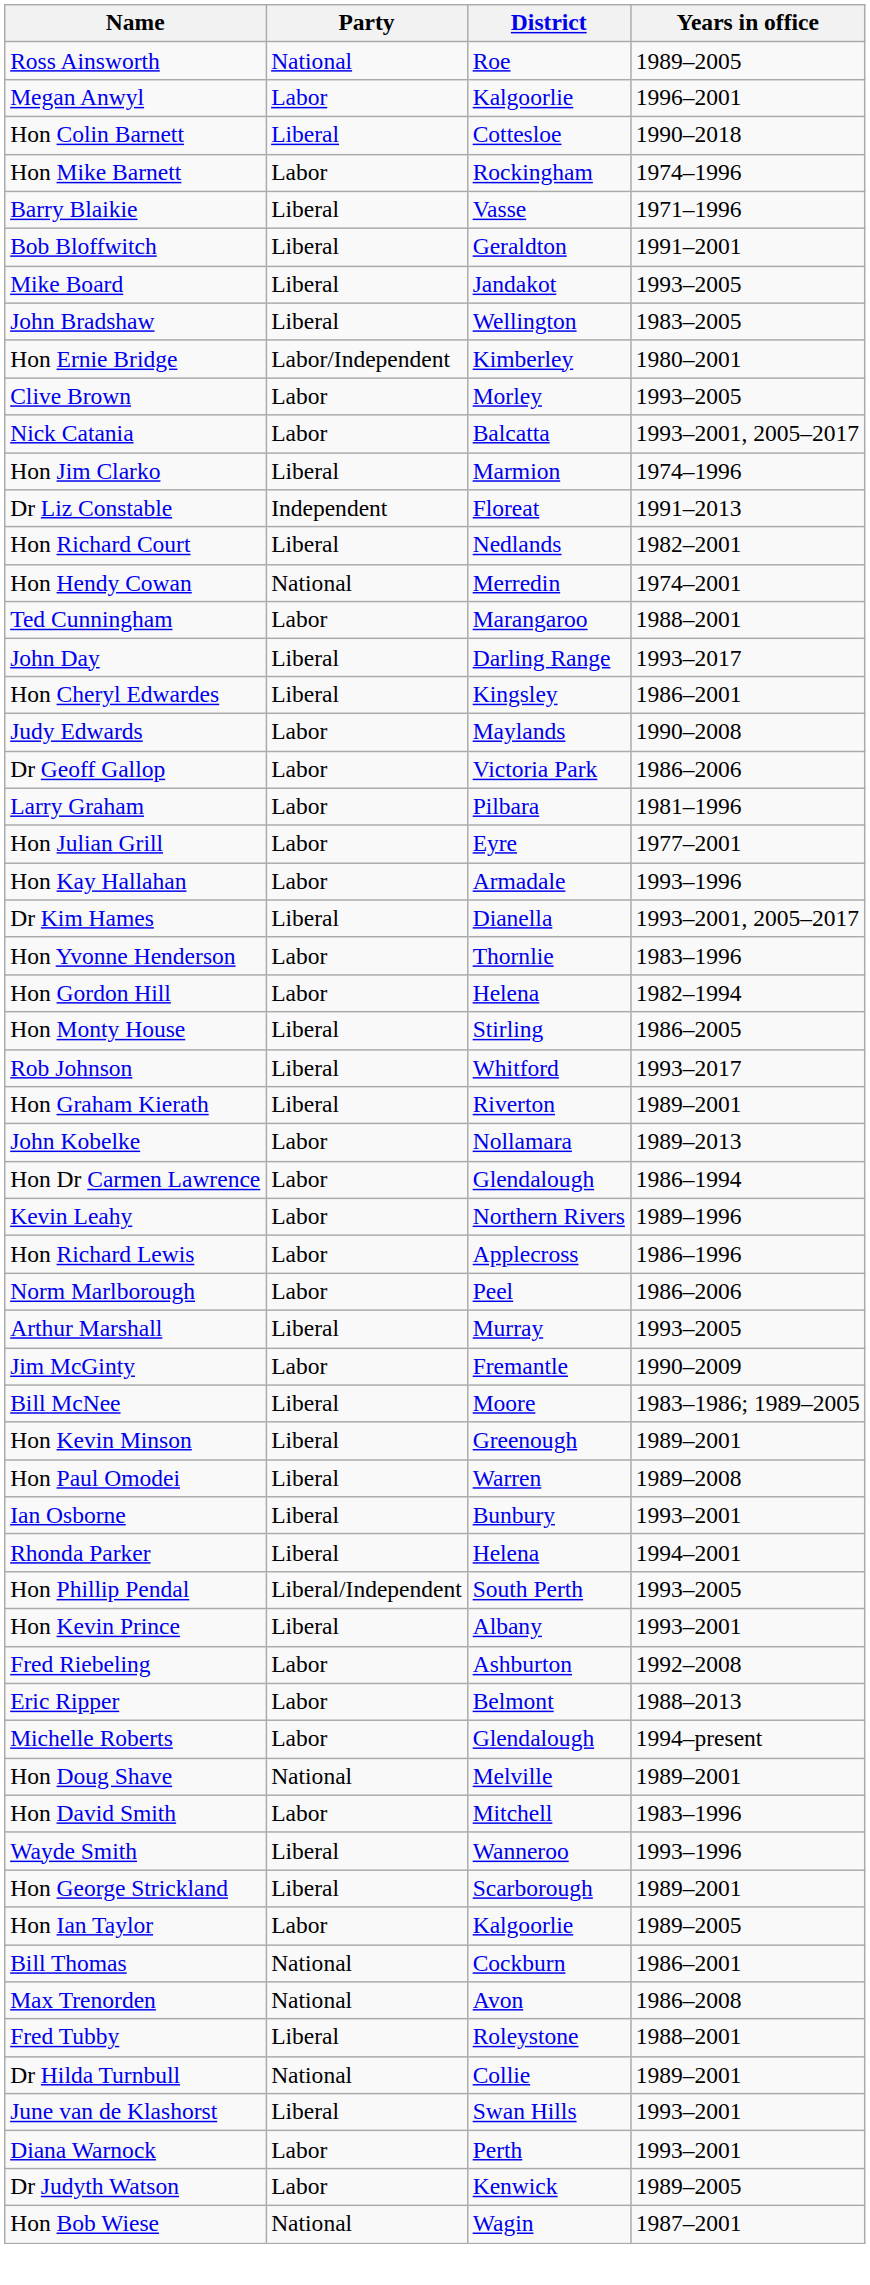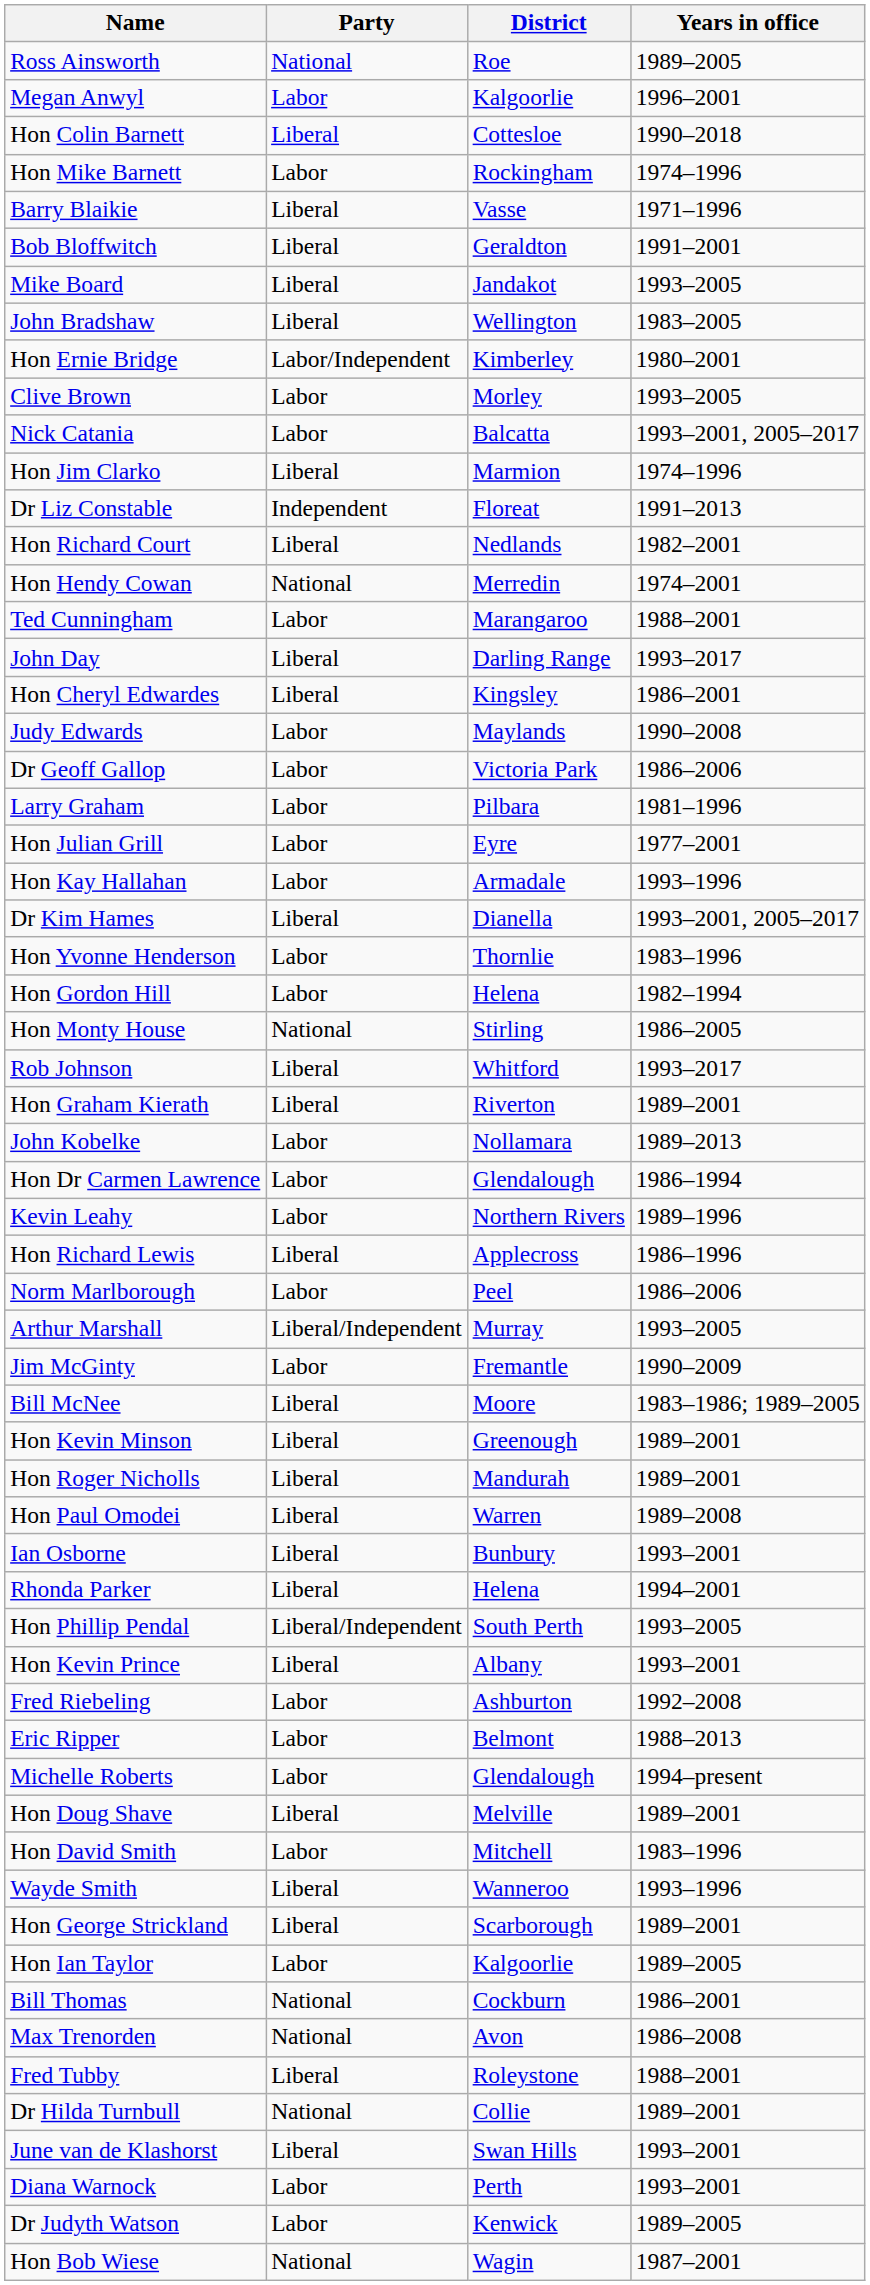 <table class="wikitable sortable">
 <tr>
 <th><strong>Name</strong></th>
 <th><strong>Party</strong></th>
 <th><strong><a href='#'>District</a></strong></th>
 <th><strong>Years in office</strong></th>
 </tr>
 <tr>
 <td><a href='#'>Ross Ainsworth</a></td>
 <td><a href='#'>National</a></td>
 <td><a href='#'>Roe</a></td>
 <td>1989–2005</td>
 </tr>
 <tr>
 <td><a href='#'>Megan Anwyl</a></td>
 <td><a href='#'>Labor</a></td>
 <td><a href='#'>Kalgoorlie</a></td>
 <td>1996–2001</td>
 </tr>
 <tr>
 <td>Hon <a href='#'>Colin Barnett</a></td>
 <td><a href='#'>Liberal</a></td>
 <td><a href='#'>Cottesloe</a></td>
 <td>1990–2018</td>
 </tr>
 <tr>
 <td>Hon <a href='#'>Mike Barnett</a></td>
 <td>Labor</td>
 <td><a href='#'>Rockingham</a></td>
 <td>1974–1996</td>
 </tr>
 <tr>
 <td><a href='#'>Barry Blaikie</a></td>
 <td>Liberal</td>
 <td><a href='#'>Vasse</a></td>
 <td>1971–1996</td>
 </tr>
 <tr>
 <td><a href='#'>Bob Bloffwitch</a></td>
 <td>Liberal</td>
 <td><a href='#'>Geraldton</a></td>
 <td>1991–2001</td>
 </tr>
 <tr>
 <td><a href='#'>Mike Board</a></td>
 <td>Liberal</td>
 <td><a href='#'>Jandakot</a></td>
 <td>1993–2005</td>
 </tr>
 <tr>
 <td><a href='#'>John Bradshaw</a></td>
 <td>Liberal</td>
 <td><a href='#'>Wellington</a></td>
 <td>1983–2005</td>
 </tr>
 <tr>
 <td>Hon <a href='#'>Ernie Bridge</a></td>
 <td>Labor/Independent</td>
 <td><a href='#'>Kimberley</a></td>
 <td>1980–2001</td>
 </tr>
 <tr>
 <td><a href='#'>Clive Brown</a></td>
 <td>Labor</td>
 <td><a href='#'>Morley</a></td>
 <td>1993–2005</td>
 </tr>
 <tr>
 <td><a href='#'>Nick Catania</a></td>
 <td>Labor</td>
 <td><a href='#'>Balcatta</a></td>
 <td>1993–2001, 2005–2017</td>
 </tr>
 <tr>
 <td>Hon <a href='#'>Jim Clarko</a></td>
 <td>Liberal</td>
 <td><a href='#'>Marmion</a></td>
 <td>1974–1996</td>
 </tr>
 <tr>
 <td>Dr <a href='#'>Liz Constable</a></td>
 <td>Independent</td>
 <td><a href='#'>Floreat</a></td>
 <td>1991–2013</td>
 </tr>
 <tr>
 <td>Hon <a href='#'>Richard Court</a></td>
 <td>Liberal</td>
 <td><a href='#'>Nedlands</a></td>
 <td>1982–2001</td>
 </tr>
 <tr>
 <td>Hon <a href='#'>Hendy Cowan</a></td>
 <td>National</td>
 <td><a href='#'>Merredin</a></td>
 <td>1974–2001</td>
 </tr>
 <tr>
 <td><a href='#'>Ted Cunningham</a></td>
 <td>Labor</td>
 <td><a href='#'>Marangaroo</a></td>
 <td>1988–2001</td>
 </tr>
 <tr>
 <td><a href='#'>John Day</a></td>
 <td>Liberal</td>
 <td><a href='#'>Darling Range</a></td>
 <td>1993–2017</td>
 </tr>
 <tr>
 <td>Hon <a href='#'>Cheryl Edwardes</a></td>
 <td>Liberal</td>
 <td><a href='#'>Kingsley</a></td>
 <td>1986–2001</td>
 </tr>
 <tr>
 <td><a href='#'>Judy Edwards</a></td>
 <td>Labor</td>
 <td><a href='#'>Maylands</a></td>
 <td>1990–2008</td>
 </tr>
 <tr>
 <td>Dr <a href='#'>Geoff Gallop</a></td>
 <td>Labor</td>
 <td><a href='#'>Victoria Park</a></td>
 <td>1986–2006</td>
 </tr>
 <tr>
 <td><a href='#'>Larry Graham</a></td>
 <td>Labor</td>
 <td><a href='#'>Pilbara</a></td>
 <td>1981–1996</td>
 </tr>
 <tr>
 <td>Hon <a href='#'>Julian Grill</a></td>
 <td>Labor</td>
 <td><a href='#'>Eyre</a></td>
 <td>1977–2001</td>
 </tr>
 <tr>
 <td>Hon <a href='#'>Kay Hallahan</a></td>
 <td>Labor</td>
 <td><a href='#'>Armadale</a></td>
 <td>1993–1996</td>
 </tr>
 <tr>
 <td>Dr <a href='#'>Kim Hames</a></td>
 <td>Liberal</td>
 <td><a href='#'>Dianella</a></td>
 <td>1993–2001, 2005–2017</td>
 </tr>
 <tr>
 <td>Hon <a href='#'>Yvonne Henderson</a></td>
 <td>Labor</td>
 <td><a href='#'>Thornlie</a></td>
 <td>1983–1996</td>
 </tr>
 <tr>
 <td>Hon <a href='#'>Gordon Hill</a></td>
 <td>Labor</td>
 <td><a href='#'>Helena</a></td>
 <td>1982–1994</td>
 </tr>
 <tr>
 <td>Hon <a href='#'>Monty House</a></td>
-<td>Liberal</td>
+<td>National</td>
 <td><a href='#'>Stirling</a></td>
 <td>1986–2005</td>
 </tr>
 <tr>
 <td><a href='#'>Rob Johnson</a></td>
 <td>Liberal</td>
 <td><a href='#'>Whitford</a></td>
 <td>1993–2017</td>
 </tr>
 <tr>
 <td>Hon <a href='#'>Graham Kierath</a></td>
 <td>Liberal</td>
 <td><a href='#'>Riverton</a></td>
 <td>1989–2001</td>
 </tr>
 <tr>
 <td><a href='#'>John Kobelke</a></td>
 <td>Labor</td>
 <td><a href='#'>Nollamara</a></td>
 <td>1989–2013</td>
 </tr>
 <tr>
 <td>Hon Dr <a href='#'>Carmen Lawrence</a></td>
 <td>Labor</td>
 <td><a href='#'>Glendalough</a></td>
 <td>1986–1994</td>
 </tr>
 <tr>
 <td><a href='#'>Kevin Leahy</a></td>
 <td>Labor</td>
 <td><a href='#'>Northern Rivers</a></td>
 <td>1989–1996</td>
 </tr>
 <tr>
 <td>Hon <a href='#'>Richard Lewis</a></td>
-<td>Labor</td>
+<td>Liberal</td>
 <td><a href='#'>Applecross</a></td>
 <td>1986–1996</td>
 </tr>
 <tr>
 <td><a href='#'>Norm Marlborough</a></td>
 <td>Labor</td>
 <td><a href='#'>Peel</a></td>
 <td>1986–2006</td>
 </tr>
 <tr>
 <td><a href='#'>Arthur Marshall</a></td>
-<td>Liberal</td>
+<td>Liberal/Independent</td>
 <td><a href='#'>Murray</a></td>
 <td>1993–2005</td>
 </tr>
 <tr>
 <td><a href='#'>Jim McGinty</a></td>
 <td>Labor</td>
 <td><a href='#'>Fremantle</a></td>
 <td>1990–2009</td>
 </tr>
 <tr>
 <td><a href='#'>Bill McNee</a></td>
 <td>Liberal</td>
 <td><a href='#'>Moore</a></td>
 <td>1983–1986; 1989–2005</td>
 </tr>
 <tr>
 <td>Hon <a href='#'>Kevin Minson</a></td>
 <td>Liberal</td>
 <td><a href='#'>Greenough</a></td>
+<td>1989–2001</td>
+</tr>
+<tr>
+<td>Hon <a href='#'>Roger Nicholls</a></td>
+<td>Liberal</td>
+<td><a href='#'>Mandurah</a></td>
 <td>1989–2001</td>
 </tr>
 <tr>
 <td>Hon <a href='#'>Paul Omodei</a></td>
 <td>Liberal</td>
 <td><a href='#'>Warren</a></td>
 <td>1989–2008</td>
 </tr>
 <tr>
 <td><a href='#'>Ian Osborne</a></td>
 <td>Liberal</td>
 <td><a href='#'>Bunbury</a></td>
 <td>1993–2001</td>
 </tr>
 <tr>
 <td><a href='#'>Rhonda Parker</a></td>
 <td>Liberal</td>
 <td><a href='#'>Helena</a></td>
 <td>1994–2001</td>
 </tr>
 <tr>
 <td>Hon <a href='#'>Phillip Pendal</a></td>
 <td>Liberal/Independent</td>
 <td><a href='#'>South Perth</a></td>
 <td>1993–2005</td>
 </tr>
 <tr>
 <td>Hon <a href='#'>Kevin Prince</a></td>
 <td>Liberal</td>
 <td><a href='#'>Albany</a></td>
 <td>1993–2001</td>
 </tr>
 <tr>
 <td><a href='#'>Fred Riebeling</a></td>
 <td>Labor</td>
 <td><a href='#'>Ashburton</a></td>
 <td>1992–2008</td>
 </tr>
 <tr>
 <td><a href='#'>Eric Ripper</a></td>
 <td>Labor</td>
 <td><a href='#'>Belmont</a></td>
 <td>1988–2013</td>
 </tr>
 <tr>
 <td><a href='#'>Michelle Roberts</a></td>
 <td>Labor</td>
 <td><a href='#'>Glendalough</a></td>
 <td>1994–present</td>
 </tr>
 <tr>
 <td>Hon <a href='#'>Doug Shave</a></td>
-<td>National</td>
+<td>Liberal</td>
 <td><a href='#'>Melville</a></td>
 <td>1989–2001</td>
 </tr>
 <tr>
 <td>Hon <a href='#'>David Smith</a></td>
 <td>Labor</td>
 <td><a href='#'>Mitchell</a></td>
 <td>1983–1996</td>
 </tr>
 <tr>
 <td><a href='#'>Wayde Smith</a></td>
 <td>Liberal</td>
 <td><a href='#'>Wanneroo</a></td>
 <td>1993–1996</td>
 </tr>
 <tr>
 <td>Hon <a href='#'>George Strickland</a></td>
 <td>Liberal</td>
 <td><a href='#'>Scarborough</a></td>
 <td>1989–2001</td>
 </tr>
 <tr>
 <td>Hon <a href='#'>Ian Taylor</a></td>
 <td>Labor</td>
 <td><a href='#'>Kalgoorlie</a></td>
 <td>1989–2005</td>
 </tr>
 <tr>
 <td><a href='#'>Bill Thomas</a></td>
 <td>National</td>
 <td><a href='#'>Cockburn</a></td>
 <td>1986–2001</td>
 </tr>
 <tr>
 <td><a href='#'>Max Trenorden</a></td>
 <td>National</td>
 <td><a href='#'>Avon</a></td>
 <td>1986–2008</td>
 </tr>
 <tr>
 <td><a href='#'>Fred Tubby</a></td>
 <td>Liberal</td>
 <td><a href='#'>Roleystone</a></td>
 <td>1988–2001</td>
 </tr>
 <tr>
 <td>Dr <a href='#'>Hilda Turnbull</a></td>
 <td>National</td>
 <td><a href='#'>Collie</a></td>
 <td>1989–2001</td>
 </tr>
 <tr>
 <td><a href='#'>June van de Klashorst</a></td>
 <td>Liberal</td>
 <td><a href='#'>Swan Hills</a></td>
 <td>1993–2001</td>
 </tr>
 <tr>
 <td><a href='#'>Diana Warnock</a></td>
 <td>Labor</td>
 <td><a href='#'>Perth</a></td>
 <td>1993–2001</td>
 </tr>
 <tr>
 <td>Dr <a href='#'>Judyth Watson</a></td>
 <td>Labor</td>
 <td><a href='#'>Kenwick</a></td>
 <td>1989–2005</td>
 </tr>
 <tr>
 <td>Hon <a href='#'>Bob Wiese</a></td>
 <td>National</td>
 <td><a href='#'>Wagin</a></td>
 <td>1987–2001</td>
 </tr>
 </table>
